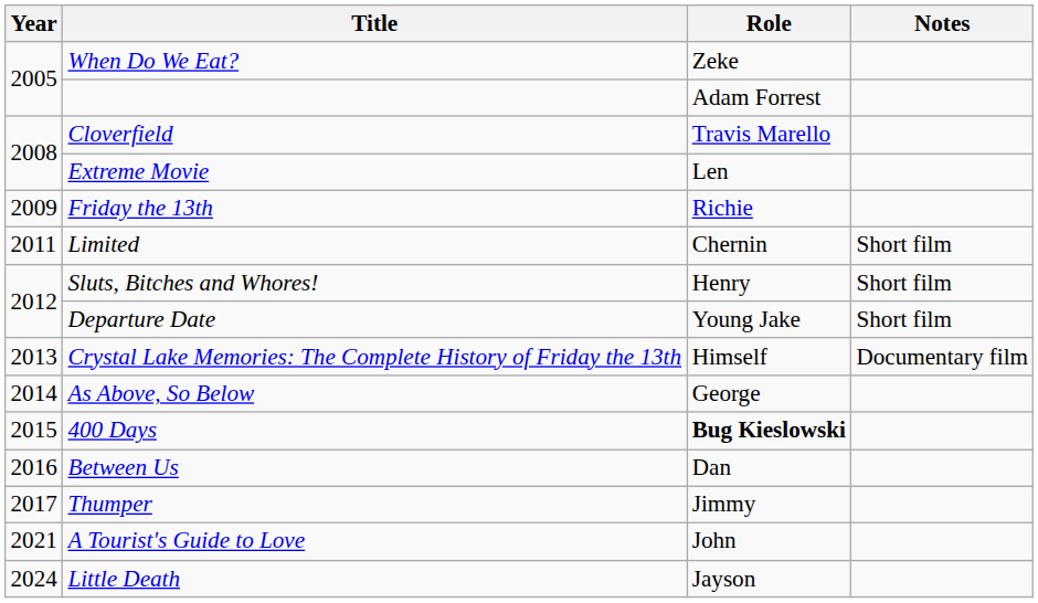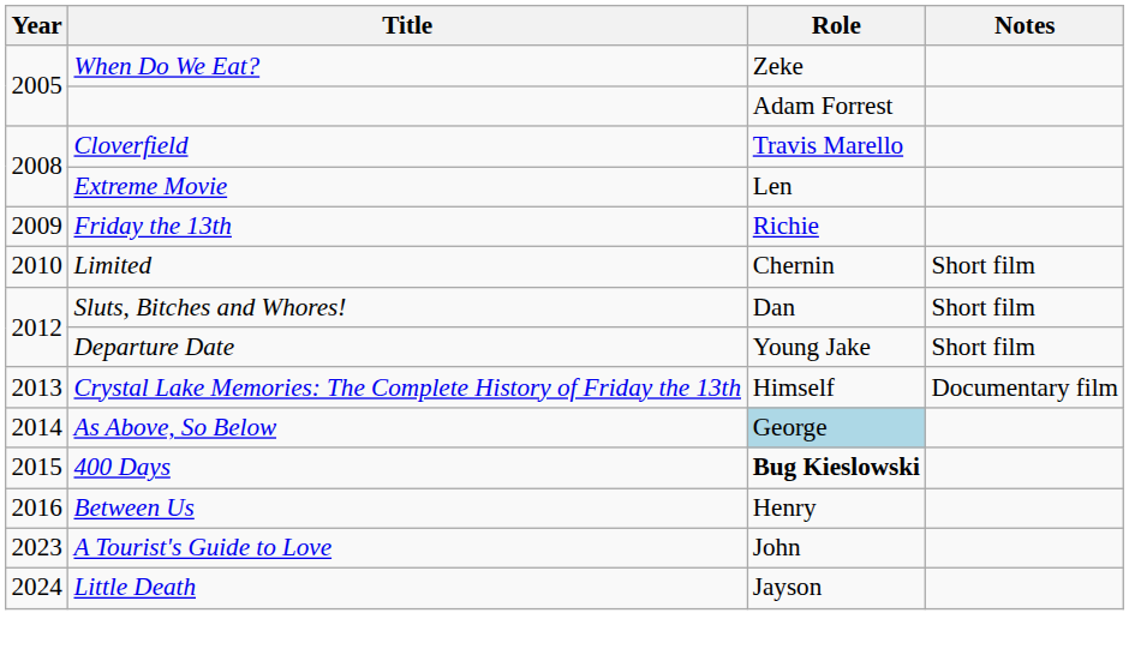 <table class="wikitable sortable">
 <tr>
 <th>Year</th>
 <th>Title</th>
 <th>Role</th>
 <th class="unsortable">Notes</th>
 </tr>
 <tr>
 <td rowspan="2">2005</td>
 <td><em><a href='#'>When Do We Eat?</a></em></td>
 <td>Zeke</td>
 <td></td>
 </tr>
 <tr>
 <td><em></em></td>
 <td>Adam Forrest</td>
 <td></td>
 </tr>
 <tr>
 <td rowspan="2">2008</td>
 <td><em><a href='#'>Cloverfield</a></em></td>
 <td><a href='#'>Travis Marello</a></td>
 <td></td>
 </tr>
 <tr>
 <td><em><a href='#'>Extreme Movie</a></em></td>
 <td>Len</td>
 <td></td>
 </tr>
 <tr>
 <td>2009</td>
 <td><em><a href='#'>Friday the 13th</a></em></td>
 <td><a href='#'>Richie</a></td>
 <td></td>
 </tr>
 <tr>
-<td>2011</td>
+<td>2010</td>
 <td><em>Limited</em></td>
 <td>Chernin</td>
 <td>Short film</td>
 </tr>
 <tr>
 <td rowspan="2">2012</td>
 <td><em>Sluts, Bitches and Whores!</em></td>
-<td>Henry</td>
+<td>Dan</td>
 <td>Short film</td>
 </tr>
 <tr>
 <td><em>Departure Date</em></td>
 <td>Young Jake</td>
 <td>Short film</td>
 </tr>
 <tr>
 <td>2013</td>
 <td><em><a href='#'>Crystal Lake Memories: The Complete History of Friday the 13th</a></em></td>
 <td>Himself</td>
 <td>Documentary film</td>
 </tr>
 <tr>
 <td>2014</td>
 <td><em><a href='#'>As Above, So Below</a></em></td>
-<td>George</td>
+<td style="background: lightblue;">George</td>
 <td></td>
 </tr>
 <tr>
 <td>2015</td>
 <td><em><a href='#'>400 Days</a></em></td>
 <td><strong>Bug Kieslowski</strong></td>
 <td></td>
 </tr>
 <tr>
 <td>2016</td>
 <td><em><a href='#'>Between Us</a></em></td>
-<td>Dan</td>
+<td>Henry</td>
 <td></td>
 </tr>
 <tr>
-<td>2017</td>
-<td><em><a href='#'>Thumper</a></em></td>
-<td>Jimmy</td>
-<td></td>
-</tr>
-<tr>
-<td>2021</td>
+<td>2023</td>
 <td><em><a href='#'>A Tourist's Guide to Love</a></em></td>
 <td>John</td>
 <td></td>
 </tr>
 <tr>
 <td>2024</td>
 <td><em><a href='#'>Little Death</a></em></td>
 <td>Jayson</td>
 <td></td>
 </tr>
 </table>
